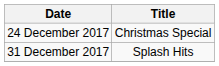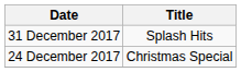 <table class="wikitable" style="text-align:center;">
 <tr>
 <th>Date</th>
 <th>Title</th>
 </tr>
 <tr>
+<td>31 December 2017</td>
+<td>Splash Hits</td>
+</tr>
+<tr>
 <td>24 December 2017</td>
 <td>Christmas Special</td>
 </tr>
 <tr>
-<td>31 December 2017</td>
-<td>Splash Hits</td>
-</tr>
-<tr>
 </tr>
 </table>
